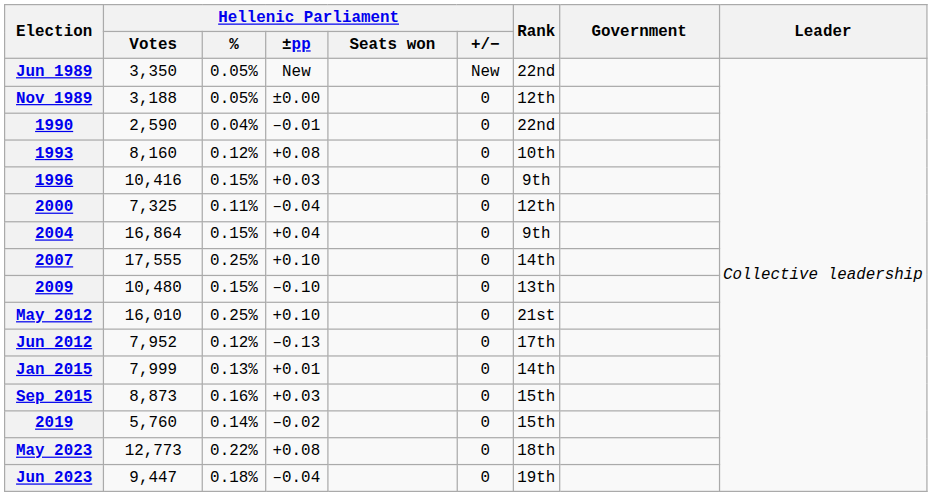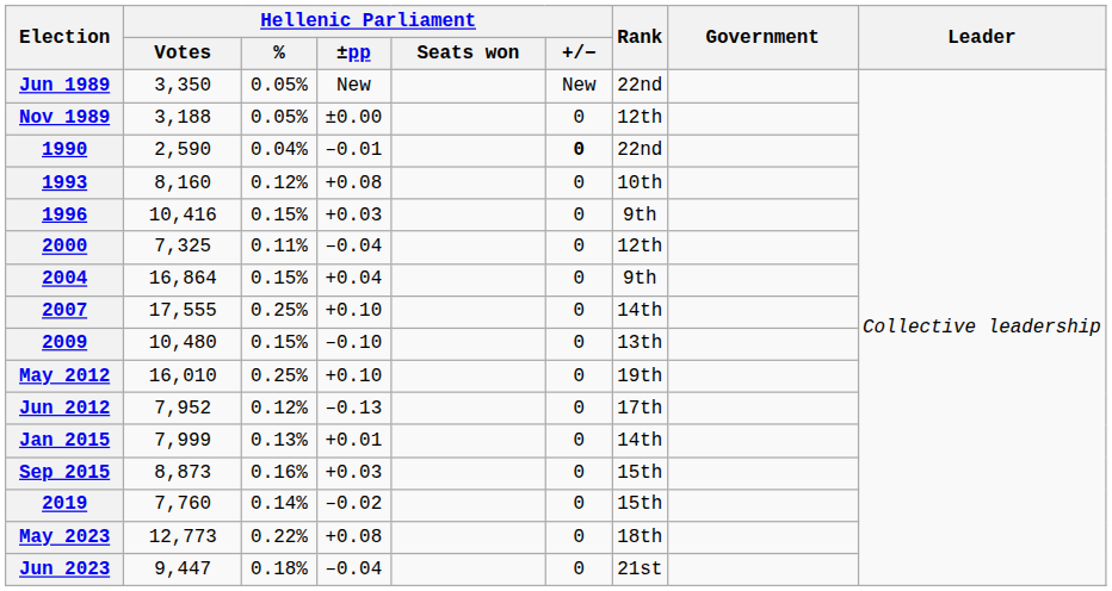 <table class="wikitable" style="text-align:center; line-height:16px;">
 <tr>
 <th rowspan="2" style="width:75px;">Election</th>
 <th colspan="5"><a href='#'>Hellenic Parliament</a></th>
 <th rowspan="2" style="width:30px;">Rank</th>
 <th rowspan="2" style="width:125px;">Government</th>
 <th rowspan="2">Leader</th>
 </tr>
 <tr>
 <th style="width:75px;">Votes</th>
 <th style="width:45px;">%</th>
 <th style="width:45px;">±<a href='#'>pp</a></th>
 <th style="width:100px;">Seats won</th>
 <th style="width:40px;">+/−</th>
 </tr>
 <tr>
 <th><a href='#'>Jun 1989</a></th>
 <td>3,350</td>
 <td>0.05%</td>
 <td>New</td>
 <td></td>
 <td>New</td>
 <td>22nd</td>
 <td></td>
 <td rowspan=16><em>Collective leadership</em></td>
 </tr>
 <tr>
 <th><a href='#'>Nov 1989</a></th>
 <td>3,188</td>
 <td>0.05%</td>
 <td>±0.00</td>
 <td></td>
 <td> 0</td>
 <td>12th</td>
 <td></td>
 </tr>
 <tr>
 <th><a href='#'>1990</a></th>
 <td>2,590</td>
 <td>0.04%</td>
 <td>–0.01</td>
 <td></td>
-<td> 0</td>
+<td><strong> 0</strong></td>
 <td>22nd</td>
 <td></td>
 </tr>
 <tr>
 <th><a href='#'>1993</a></th>
 <td>8,160</td>
 <td>0.12%</td>
 <td>+0.08</td>
 <td></td>
 <td> 0</td>
 <td>10th</td>
 <td></td>
 </tr>
 <tr>
 <th><a href='#'>1996</a></th>
 <td>10,416</td>
 <td>0.15%</td>
 <td>+0.03</td>
 <td></td>
 <td> 0</td>
 <td>9th</td>
 <td></td>
 </tr>
 <tr>
 <th><a href='#'>2000</a></th>
 <td>7,325</td>
 <td>0.11%</td>
 <td>–0.04</td>
 <td></td>
 <td> 0</td>
 <td>12th</td>
 <td></td>
 </tr>
 <tr>
 <th><a href='#'>2004</a></th>
 <td>16,864</td>
 <td>0.15%</td>
 <td>+0.04</td>
 <td></td>
 <td> 0</td>
 <td>9th</td>
 <td></td>
 </tr>
 <tr>
 <th><a href='#'>2007</a></th>
 <td>17,555</td>
 <td>0.25%</td>
 <td>+0.10</td>
 <td></td>
 <td> 0</td>
 <td>14th</td>
 <td></td>
 </tr>
 <tr>
 <th><a href='#'>2009</a></th>
 <td>10,480</td>
 <td>0.15%</td>
 <td>–0.10</td>
 <td></td>
 <td> 0</td>
 <td>13th</td>
 <td></td>
 </tr>
 <tr>
 <th><a href='#'>May 2012</a></th>
 <td>16,010</td>
 <td>0.25%</td>
 <td>+0.10</td>
 <td></td>
 <td> 0</td>
-<td>21st</td>
+<td>19th</td>
 <td></td>
 </tr>
 <tr>
 <th><a href='#'>Jun 2012</a></th>
 <td>7,952</td>
 <td>0.12%</td>
 <td>–0.13</td>
 <td></td>
 <td> 0</td>
 <td>17th</td>
 <td></td>
 </tr>
 <tr>
 <th><a href='#'>Jan 2015</a></th>
 <td>7,999</td>
 <td>0.13%</td>
 <td>+0.01</td>
 <td></td>
 <td> 0</td>
 <td>14th</td>
 <td></td>
 </tr>
 <tr>
 <th><a href='#'>Sep 2015</a></th>
 <td>8,873</td>
 <td>0.16%</td>
 <td>+0.03</td>
 <td></td>
 <td> 0</td>
 <td>15th</td>
 <td></td>
 </tr>
 <tr>
 <th><a href='#'>2019</a></th>
-<td>5,760</td>
+<td>7,760</td>
 <td>0.14%</td>
 <td>–0.02</td>
 <td></td>
 <td> 0</td>
 <td>15th</td>
 <td></td>
 </tr>
 <tr>
 <th><a href='#'>May 2023</a></th>
 <td>12,773</td>
 <td>0.22%</td>
 <td>+0.08</td>
 <td></td>
 <td> 0</td>
 <td>18th</td>
 <td></td>
 </tr>
 <tr>
 <th><a href='#'>Jun 2023</a></th>
 <td>9,447</td>
 <td>0.18%</td>
 <td>–0.04</td>
 <td></td>
 <td> 0</td>
-<td>19th</td>
+<td>21st</td>
 <td></td>
 </tr>
 </table>
